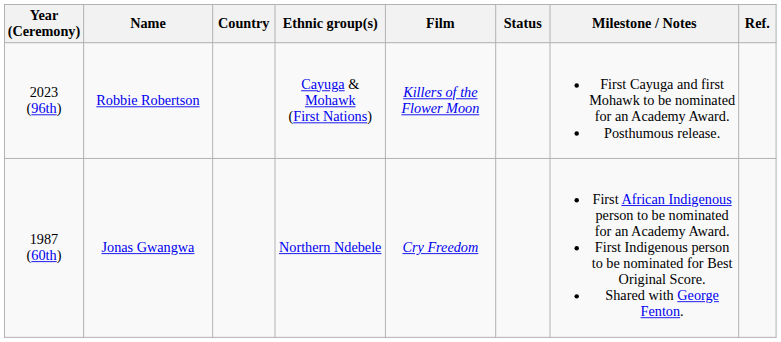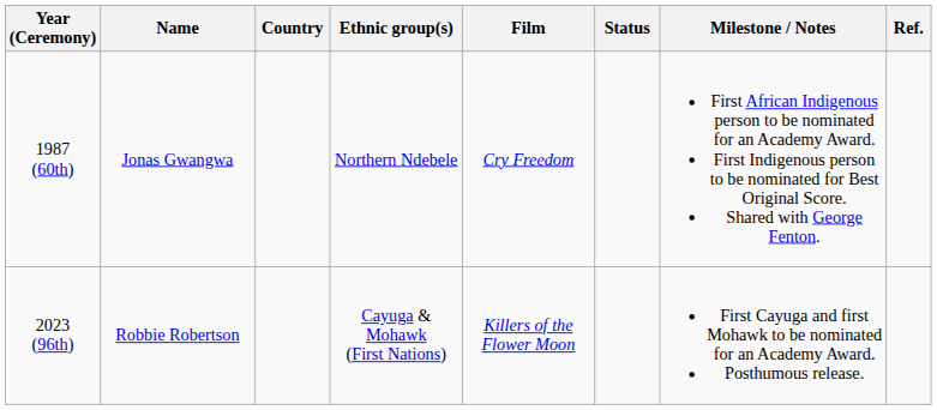 <table class="wikitable" style="text-align: center">
 <tr style="background:#ebf5ff;">
 <th style="width:75px;">Year<br>(Ceremony)</th>
 <th style="width:300px;">Name</th>
 <th width="75">Country</th>
 <th style="width:250px;">Ethnic group(s)</th>
 <th style="width:250px;">Film</th>
 <th style="width:80px;">Status</th>
 <th style="width:400px;">Milestone / Notes</th>
 <th style="width:50px;">Ref.</th>
 </tr>
 <tr>
+<td>1987<br>(<a href='#'>60th</a>)</td>
+<td><a href='#'>Jonas Gwangwa</a></td>
+<td></td>
+<td><a href='#'>Northern Ndebele</a></td>
+<td><em><a href='#'>Cry Freedom</a></em></td>
+<td></td>
+<td><br><ul><li>First <a href='#'>African Indigenous</a> person to be nominated for an Academy Award.</li><li>First Indigenous person to be nominated for Best Original Score.</li><li>Shared with <a href='#'>George Fenton</a>.</li></ul></td>
+<td></td>
+</tr>
+<tr>
 <td>2023<br>(<a href='#'>96th</a>)</td>
 <td><a href='#'>Robbie Robertson</a></td>
 <td></td>
 <td><a href='#'>Cayuga</a> & <a href='#'>Mohawk</a><br>(<a href='#'>First Nations</a>)</td>
 <td><em><a href='#'>Killers of the Flower Moon</a></em></td>
 <td></td>
 <td><br><ul><li>First Cayuga and first Mohawk to be nominated for an Academy Award.</li><li>Posthumous release.</li></ul></td>
 <td></td>
 </tr>
-<tr>
-<td>1987<br>(<a href='#'>60th</a>)</td>
-<td><a href='#'>Jonas Gwangwa</a></td>
-<td></td>
-<td><a href='#'>Northern Ndebele</a></td>
-<td><em><a href='#'>Cry Freedom</a></em></td>
-<td></td>
-<td><br><ul><li>First <a href='#'>African Indigenous</a> person to be nominated for an Academy Award.</li><li>First Indigenous person to be nominated for Best Original Score.</li><li>Shared with <a href='#'>George Fenton</a>.</li></ul></td>
-<td></td>
-</tr>
 </table>
